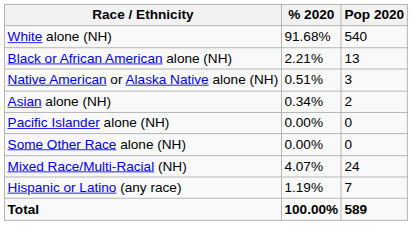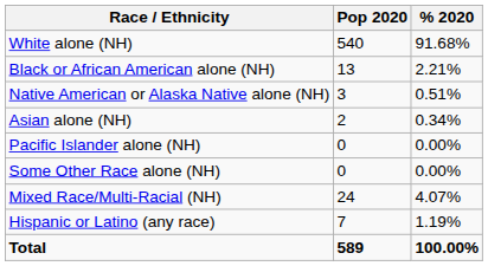 <table class="wikitable">
 <tr>
 <th>Race / Ethnicity</th>
+<th>Pop 2020</th>
 <th>% 2020</th>
-<th>Pop 2020</th>
 </tr>
 <tr>
 <td><a href='#'>White</a> alone (NH)</td>
+<td>540</td>
 <td>91.68%</td>
-<td>540</td>
 </tr>
 <tr>
 <td><a href='#'>Black or African American</a> alone (NH)</td>
+<td>13</td>
 <td>2.21%</td>
-<td>13</td>
 </tr>
 <tr>
 <td><a href='#'>Native American</a> or <a href='#'>Alaska Native</a> alone (NH)</td>
+<td>3</td>
 <td>0.51%</td>
-<td>3</td>
 </tr>
 <tr>
 <td><a href='#'>Asian</a> alone (NH)</td>
+<td>2</td>
 <td>0.34%</td>
-<td>2</td>
 </tr>
 <tr>
 <td><a href='#'>Pacific Islander</a> alone (NH)</td>
+<td>0</td>
 <td>0.00%</td>
-<td>0</td>
 </tr>
 <tr>
 <td><a href='#'>Some Other Race</a> alone (NH)</td>
+<td>0</td>
 <td>0.00%</td>
-<td>0</td>
 </tr>
 <tr>
 <td><a href='#'>Mixed Race/Multi-Racial</a> (NH)</td>
+<td>24</td>
 <td>4.07%</td>
-<td>24</td>
 </tr>
 <tr>
 <td><a href='#'>Hispanic or Latino</a> (any race)</td>
+<td>7</td>
 <td>1.19%</td>
-<td>7</td>
 </tr>
 <tr>
 <td><strong>Total</strong></td>
+<td><strong>589</strong></td>
 <td><strong>100.00%</strong></td>
-<td><strong>589</strong></td>
 </tr>
 </table>
